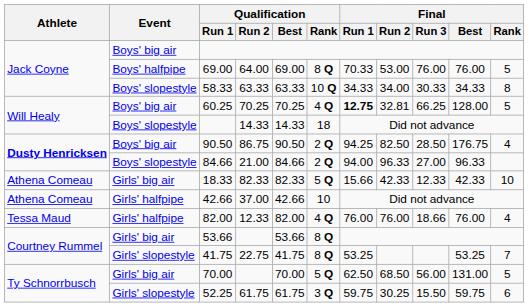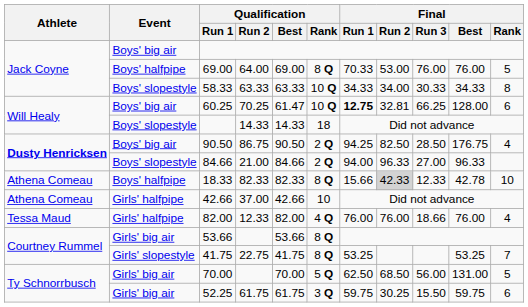 <table class="wikitable" style="font-size:90%">
 <tr>
 <th rowspan=2>Athlete</th>
 <th rowspan=2>Event</th>
 <th colspan=4>Qualification</th>
 <th colspan=5>Final</th>
 </tr>
 <tr style="font-size:95%">
 <th>Run 1</th>
 <th>Run 2</th>
 <th>Best</th>
 <th>Rank</th>
 <th>Run 1</th>
 <th>Run 2</th>
 <th>Run 3</th>
 <th>Best</th>
 <th>Rank</th>
 </tr>
 <tr align=center>
 <td align=left rowspan=3><a href='#'>Jack Coyne</a><br></td>
 <td align=left><a href='#'>Boys' big air</a></td>
 <td colspan=9></td>
 </tr>
 <tr align=center>
 <td align=left><a href='#'>Boys' halfpipe</a></td>
 <td>69.00</td>
 <td>64.00</td>
 <td>69.00</td>
 <td>8 <strong>Q</strong></td>
 <td>70.33</td>
 <td>53.00</td>
 <td>76.00</td>
 <td>76.00</td>
 <td>5</td>
 </tr>
 <tr align=center>
 <td align=left><a href='#'>Boys' slopestyle</a></td>
 <td>58.33</td>
 <td>63.33</td>
 <td>63.33</td>
 <td>10 <strong>Q</strong></td>
 <td>34.33</td>
 <td>34.00</td>
 <td>30.33</td>
 <td>34.33</td>
 <td>8</td>
 </tr>
 <tr align=center>
 <td align=left rowspan=2><a href='#'>Will Healy</a><br></td>
 <td align=left><a href='#'>Boys' big air</a></td>
 <td>60.25</td>
 <td>70.25</td>
-<td>70.25</td>
-<td>4 <strong>Q</strong></td>
+<td>61.47</td>
+<td>10 <strong>Q</strong></td>
 <td><strong>12.75</strong></td>
 <td>32.81</td>
 <td>66.25</td>
 <td>128.00</td>
-<td>5</td>
+<td>6</td>
 </tr>
 <tr align=center>
 <td align=left><a href='#'>Boys' slopestyle</a></td>
 <td></td>
 <td>14.33</td>
 <td>14.33</td>
 <td>18</td>
 <td colspan=5>Did not advance</td>
 </tr>
 <tr align=center>
 <td align=left rowspan=2><strong><a href='#'>Dusty Henricksen</a></strong><br></td>
 <td align=left><a href='#'>Boys' big air</a></td>
 <td>90.50</td>
 <td>86.75</td>
 <td>90.50</td>
 <td>2 <strong>Q</strong></td>
 <td>94.25</td>
 <td>82.50</td>
 <td>28.50</td>
 <td>176.75</td>
 <td>4</td>
 </tr>
 <tr align=center>
 <td align=left><a href='#'>Boys' slopestyle</a></td>
 <td>84.66</td>
 <td>21.00</td>
 <td>84.66</td>
 <td>2 <strong>Q</strong></td>
 <td>94.00</td>
 <td>96.33</td>
 <td>27.00</td>
 <td>96.33</td>
 <td></td>
 </tr>
 <tr align=center>
 <td align=left><a href='#'>Athena Comeau</a></td>
-<td align=left><a href='#'>Girls' big air</a></td>
+<td align=left><a href='#'>Boys' halfpipe</a></td>
 <td>18.33</td>
 <td>82.33</td>
 <td>82.33</td>
-<td>5 <strong>Q</strong></td>
+<td>8 <strong>Q</strong></td>
 <td>15.66</td>
-<td>42.33</td>
+<td style="background: lightgrey;">42.33</td>
 <td>12.33</td>
-<td>42.33</td>
+<td>42.78</td>
 <td>10</td>
 </tr>
 <tr align=center>
 <td align=left><a href='#'>Athena Comeau</a></td>
 <td align=left><a href='#'>Girls' halfpipe</a></td>
 <td>42.66</td>
 <td>37.00</td>
 <td>42.66</td>
 <td>10</td>
 <td colspan=5>Did not advance</td>
 </tr>
 <tr align=center>
 <td align=left><a href='#'>Tessa Maud</a><br></td>
 <td align=left><a href='#'>Girls' halfpipe</a></td>
 <td>82.00</td>
 <td>12.33</td>
 <td>82.00</td>
 <td>4 <strong>Q</strong></td>
 <td>76.00</td>
 <td>76.00</td>
 <td>18.66</td>
 <td>76.00</td>
 <td>4</td>
 </tr>
 <tr align=center>
 <td align=left rowspan=2><a href='#'>Courtney Rummel</a><br></td>
 <td align=left><a href='#'>Girls' big air</a></td>
 <td>53.66</td>
 <td></td>
 <td>53.66</td>
 <td>8 <strong>Q</strong></td>
 <td colspan=5></td>
 </tr>
 <tr align=center>
 <td align=left><a href='#'>Girls' slopestyle</a></td>
 <td>41.75</td>
 <td>22.75</td>
 <td>41.75</td>
 <td>8 <strong>Q</strong></td>
 <td>53.25</td>
 <td></td>
 <td></td>
 <td>53.25</td>
 <td>7</td>
 </tr>
 <tr align=center>
 <td align=left rowspan=2><a href='#'>Ty Schnorrbusch</a><br></td>
 <td align=left><a href='#'>Girls' big air</a></td>
 <td>70.00</td>
 <td></td>
 <td>70.00</td>
 <td>5 <strong>Q</strong></td>
 <td>62.50</td>
 <td>68.50</td>
 <td>56.00</td>
 <td>131.00</td>
 <td>5</td>
 </tr>
 <tr align=center>
-<td align=left><a href='#'>Girls' slopestyle</a></td>
+<td align=left><a href='#'>Girls' big air</a></td>
 <td>52.25</td>
 <td>61.75</td>
 <td>61.75</td>
 <td>3 <strong>Q</strong></td>
 <td>59.75</td>
 <td>30.25</td>
 <td>15.50</td>
 <td>59.75</td>
 <td>6</td>
 </tr>
 </table>
